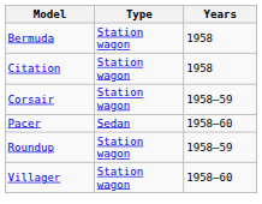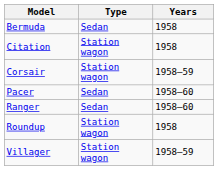 <table class= "wikitable sortable">
 <tr>
 <th width=100px>Model</th>
 <th width=100px>Type</th>
 <th width=80px>Years</th>
 </tr>
 <tr>
 <td><a href='#'>Bermuda</a></td>
-<td><a href='#'>Station wagon</a></td>
+<td><a href='#'>Sedan</a></td>
 <td>1958</td>
 </tr>
 <tr>
 <td><a href='#'>Citation</a></td>
 <td><a href='#'>Station wagon</a></td>
 <td>1958</td>
 </tr>
 <tr>
 <td><a href='#'>Corsair</a></td>
 <td><a href='#'>Station wagon</a></td>
 <td>1958–59</td>
 </tr>
 <tr>
 <td><a href='#'>Pacer</a></td>
 <td><a href='#'>Sedan</a></td>
 <td>1958–60</td>
 </tr>
 <tr>
+<td><a href='#'>Ranger</a></td>
+<td><a href='#'>Sedan</a></td>
+<td>1958–60</td>
+</tr>
+<tr>
 <td><a href='#'>Roundup</a></td>
 <td><a href='#'>Station wagon</a></td>
-<td>1958–59</td>
+<td>1958</td>
 </tr>
 <tr>
 <td><a href='#'>Villager</a></td>
 <td><a href='#'>Station wagon</a></td>
-<td>1958–60</td>
+<td>1958–59</td>
 </tr>
 </table>
